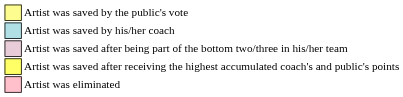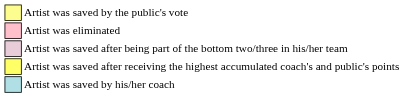 <table class="toccolours" style="font-size: 90%; white-space: nowrap;">
 <tr>
 <td style="background:#fdfc8f; border: 1px solid black">     </td>
 <td>Artist was saved by the public's vote</td>
 </tr>
 <tr>
-<td style="background:#B0E0E6; border: 1px solid black">     </td>
-<td>Artist was saved by his/her coach</td>
+<td style="background:pink; border: 1px solid black">     </td>
+<td>Artist was eliminated</td>
 </tr>
 <tr>
 <td style="background:#E8CCD7; border: 1px solid black">     </td>
 <td>Artist was saved after being part of the bottom two/three in his/her team</td>
 </tr>
 <tr>
 <td style="background:#FFFF66; border: 1px solid black">     </td>
 <td>Artist was saved after receiving the highest accumulated coach's and public's points</td>
 </tr>
 <tr>
-<td style="background:pink; border: 1px solid black">     </td>
-<td>Artist was eliminated</td>
+<td style="background:#B0E0E6; border: 1px solid black">     </td>
+<td>Artist was saved by his/her coach</td>
 </tr>
 <tr>
 </tr>
 </table>
